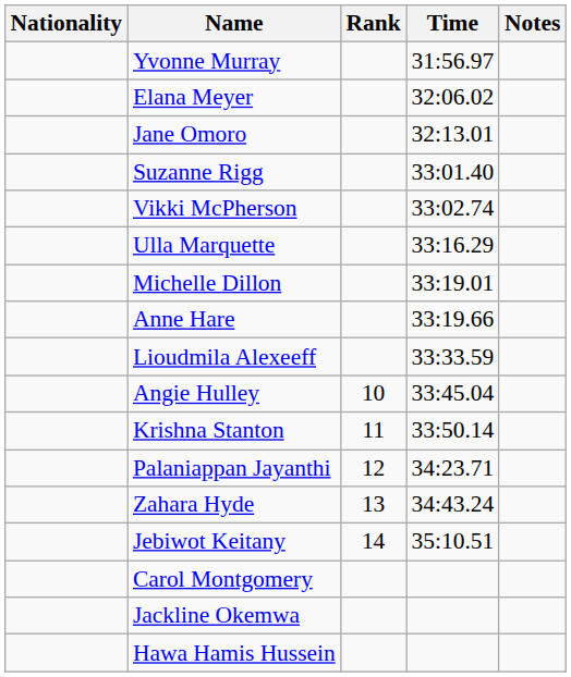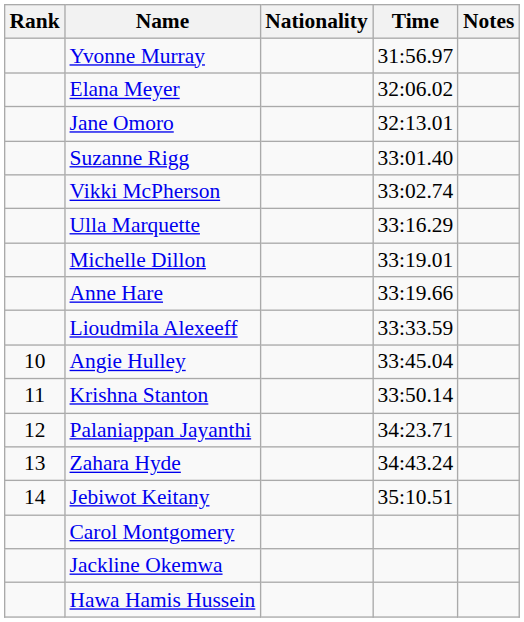 <table class="wikitable sortable" style=" text-align:center">
 <tr>
+<th>Rank</th>
+<th>Name</th>
 <th>Nationality</th>
-<th>Name</th>
-<th>Rank</th>
 <th>Time</th>
 <th>Notes</th>
 </tr>
 <tr>
+<td></td>
+<td align=left><a href='#'>Yvonne Murray</a></td>
 <td align=left></td>
-<td align=left><a href='#'>Yvonne Murray</a></td>
-<td></td>
 <td>31:56.97</td>
 <td></td>
 </tr>
 <tr>
+<td></td>
+<td align=left><a href='#'>Elana Meyer</a></td>
 <td align=left></td>
-<td align=left><a href='#'>Elana Meyer</a></td>
-<td></td>
 <td>32:06.02</td>
 <td></td>
 </tr>
 <tr>
+<td></td>
+<td align=left><a href='#'>Jane Omoro</a></td>
 <td align=left></td>
-<td align=left><a href='#'>Jane Omoro</a></td>
-<td></td>
 <td>32:13.01</td>
 <td></td>
 </tr>
 <tr>
+<td></td>
+<td align=left><a href='#'>Suzanne Rigg</a></td>
 <td align=left></td>
-<td align=left><a href='#'>Suzanne Rigg</a></td>
-<td></td>
 <td>33:01.40</td>
 <td></td>
 </tr>
 <tr>
+<td></td>
+<td align=left><a href='#'>Vikki McPherson</a></td>
 <td align=left></td>
-<td align=left><a href='#'>Vikki McPherson</a></td>
-<td></td>
 <td>33:02.74</td>
 <td></td>
 </tr>
 <tr>
+<td></td>
+<td align=left><a href='#'>Ulla Marquette</a></td>
 <td align=left></td>
-<td align=left><a href='#'>Ulla Marquette</a></td>
-<td></td>
 <td>33:16.29</td>
 <td></td>
 </tr>
 <tr>
+<td></td>
+<td align=left><a href='#'>Michelle Dillon</a></td>
 <td align=left></td>
-<td align=left><a href='#'>Michelle Dillon</a></td>
-<td></td>
 <td>33:19.01</td>
 <td></td>
 </tr>
 <tr>
+<td></td>
+<td align=left><a href='#'>Anne Hare</a></td>
 <td align=left></td>
-<td align=left><a href='#'>Anne Hare</a></td>
-<td></td>
 <td>33:19.66</td>
 <td></td>
 </tr>
 <tr>
+<td></td>
+<td align=left><a href='#'>Lioudmila Alexeeff</a></td>
 <td align=left></td>
-<td align=left><a href='#'>Lioudmila Alexeeff</a></td>
-<td></td>
 <td>33:33.59</td>
 <td></td>
 </tr>
 <tr>
+<td>10</td>
+<td align=left><a href='#'>Angie Hulley</a></td>
 <td align=left></td>
-<td align=left><a href='#'>Angie Hulley</a></td>
-<td>10</td>
 <td>33:45.04</td>
 <td></td>
 </tr>
 <tr>
+<td>11</td>
+<td align=left><a href='#'>Krishna Stanton</a></td>
 <td align=left></td>
-<td align=left><a href='#'>Krishna Stanton</a></td>
-<td>11</td>
 <td>33:50.14</td>
 <td></td>
 </tr>
 <tr>
+<td>12</td>
+<td align=left><a href='#'>Palaniappan Jayanthi</a></td>
 <td align=left></td>
-<td align=left><a href='#'>Palaniappan Jayanthi</a></td>
-<td>12</td>
 <td>34:23.71</td>
 <td></td>
 </tr>
 <tr>
+<td>13</td>
+<td align=left><a href='#'>Zahara Hyde</a></td>
 <td align=left></td>
-<td align=left><a href='#'>Zahara Hyde</a></td>
-<td>13</td>
 <td>34:43.24</td>
 <td></td>
 </tr>
 <tr>
+<td>14</td>
+<td align=left><a href='#'>Jebiwot Keitany</a></td>
 <td align=left></td>
-<td align=left><a href='#'>Jebiwot Keitany</a></td>
-<td>14</td>
 <td>35:10.51</td>
 <td></td>
 </tr>
 <tr>
+<td></td>
+<td align=left><a href='#'>Carol Montgomery</a></td>
 <td align=left></td>
-<td align=left><a href='#'>Carol Montgomery</a></td>
-<td></td>
 <td></td>
 <td></td>
 </tr>
 <tr>
+<td></td>
+<td align=left><a href='#'>Jackline Okemwa</a></td>
 <td align=left></td>
-<td align=left><a href='#'>Jackline Okemwa</a></td>
-<td></td>
 <td></td>
 <td></td>
 </tr>
 <tr>
+<td></td>
+<td align=left><a href='#'>Hawa Hamis Hussein</a></td>
 <td align=left></td>
-<td align=left><a href='#'>Hawa Hamis Hussein</a></td>
-<td></td>
 <td></td>
 <td></td>
 </tr>
 </table>
